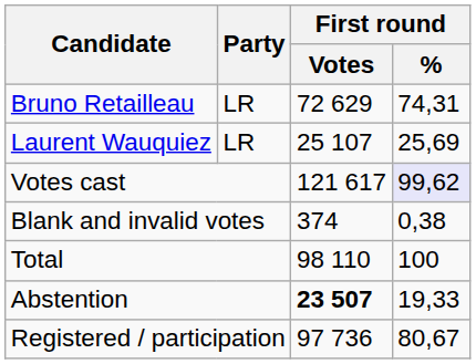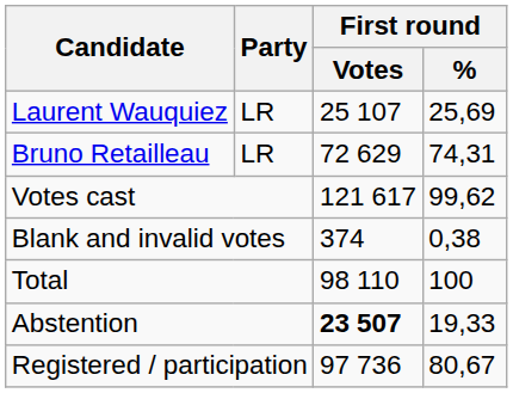 <table class="wikitable">
 <tr>
 <th rowspan="2">Candidate</th>
 <th rowspan="2">Party</th>
 <th colspan="2">First round</th>
 </tr>
 <tr>
 <th>Votes</th>
 <th>%</th>
 </tr>
 <tr>
+<td><a href='#'>Laurent Wauquiez</a></td>
+<td>LR</td>
+<td>25 107</td>
+<td>25,69</td>
+</tr>
+<tr>
 <td><a href='#'>Bruno Retailleau</a></td>
 <td>LR</td>
 <td>72 629</td>
 <td>74,31 </td>
 </tr>
 <tr>
-<td><a href='#'>Laurent Wauquiez</a></td>
-<td>LR</td>
-<td>25 107</td>
-<td>25,69</td>
-</tr>
-<tr>
 <td colspan="2">Votes cast</td>
 <td>121 617</td>
-<td style="background: lavender;">99,62</td>
+<td>99,62</td>
 </tr>
 <tr>
 <td colspan="2">Blank and invalid votes</td>
 <td>374</td>
 <td>0,38</td>
 </tr>
 <tr>
 <td colspan="2">Total</td>
 <td>98 110</td>
 <td>100</td>
 </tr>
 <tr>
 <td colspan="2">Abstention</td>
 <td><strong>23 507</strong></td>
 <td>19,33</td>
 </tr>
 <tr>
 <td colspan="2">Registered / participation</td>
 <td>97 736</td>
 <td>80,67</td>
 </tr>
 </table>
